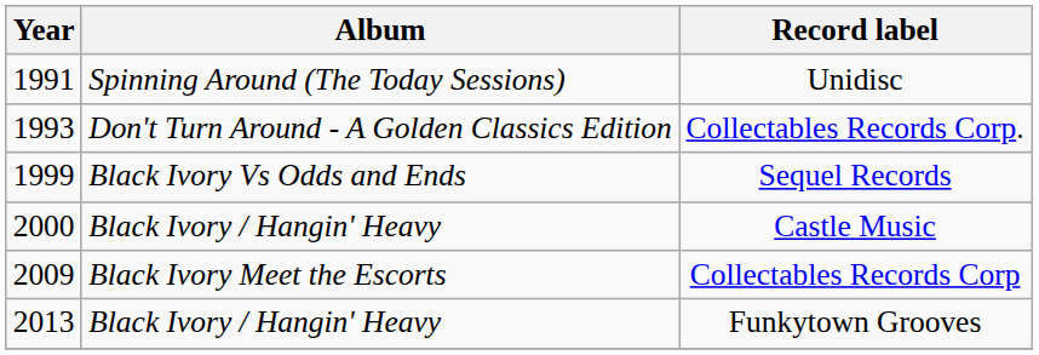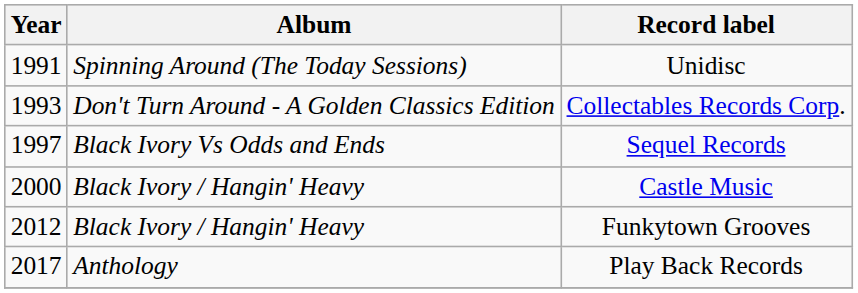 <table class="wikitable" style="text-align:center;">
 <tr>
 <th>Year</th>
 <th>Album</th>
 <th>Record label</th>
 </tr>
 <tr>
 <td>1991</td>
 <td style="text-align:left;"><em>Spinning Around (The Today Sessions)</em></td>
 <td>Unidisc</td>
 </tr>
 <tr>
 <td>1993</td>
 <td style="text-align:left;"><em>Don't Turn Around - A Golden Classics Edition </em></td>
 <td><a href='#'>Collectables Records Corp</a>.</td>
 </tr>
 <tr>
-<td>1999</td>
+<td>1997</td>
 <td style="text-align:left;"><em>Black Ivory Vs Odds and Ends</em></td>
 <td><a href='#'>Sequel Records</a></td>
 </tr>
 <tr>
 <td>2000</td>
 <td style="text-align:left;"><em>Black Ivory / Hangin' Heavy</em></td>
 <td><a href='#'>Castle Music</a></td>
 </tr>
 <tr>
-<td>2009</td>
-<td style="text-align:left;"><em>Black Ivory Meet the Escorts </em></td>
-<td><a href='#'>Collectables Records Corp</a></td>
-</tr>
-<tr>
-<td>2013</td>
+<td>2012</td>
 <td style="text-align:left;"><em>Black Ivory / Hangin' Heavy </em></td>
 <td>Funkytown Grooves</td>
 </tr>
 <tr>
+<td>2017</td>
+<td style="text-align:left;"><em>Anthology</em></td>
+<td>Play Back Records</td>
+</tr>
+<tr>
 </tr>
 </table>
